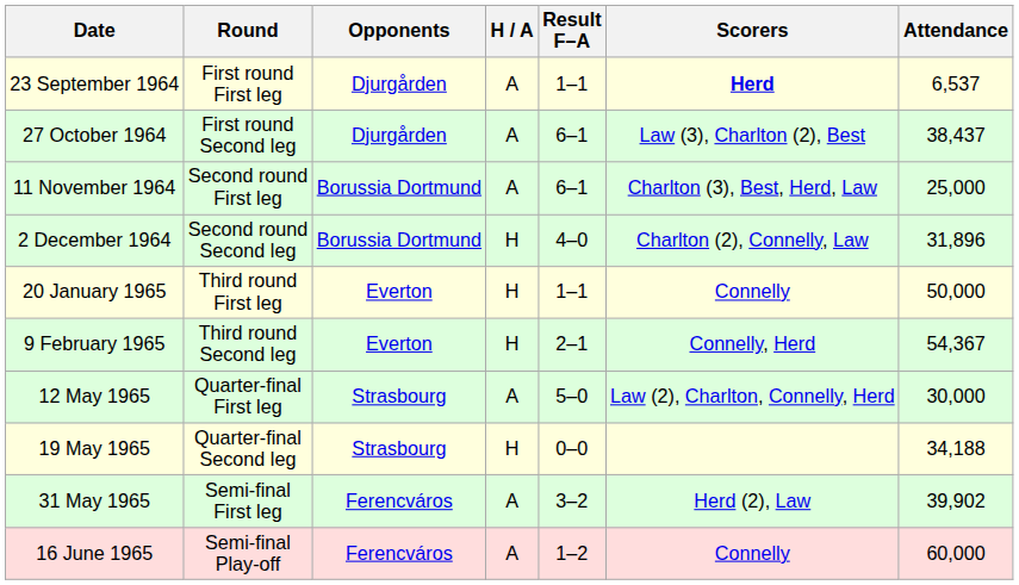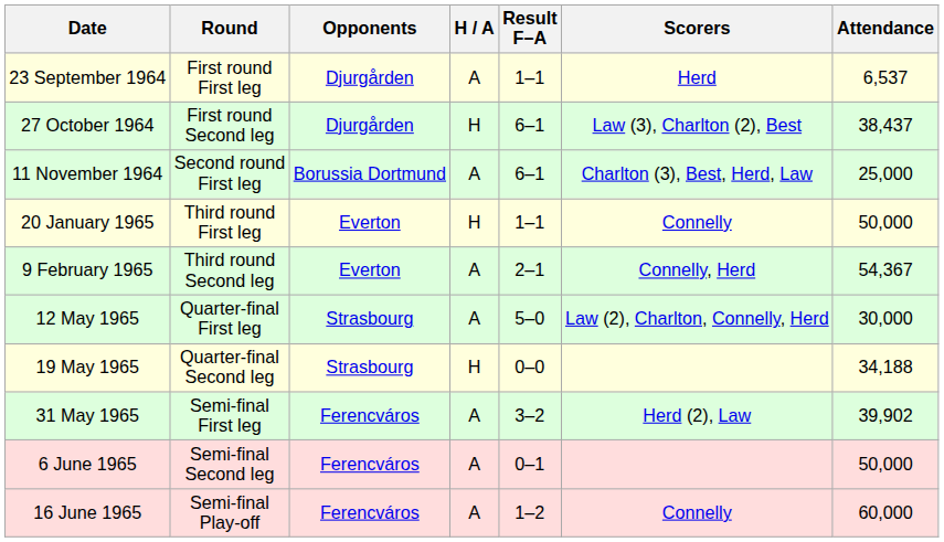 <table class="wikitable" style="text-align:center">
 <tr>
 <th>Date</th>
 <th>Round</th>
 <th>Opponents</th>
 <th>H / A</th>
 <th>Result<br>F–A</th>
 <th>Scorers</th>
 <th>Attendance</th>
 </tr>
 <tr bgcolor="#ffffdd">
 <td>23 September 1964</td>
 <td>First round<br>First leg</td>
 <td><a href='#'>Djurgården</a></td>
 <td>A</td>
 <td>1–1</td>
-<td><strong><a href='#'>Herd</a></strong></td>
+<td><a href='#'>Herd</a></td>
 <td>6,537</td>
 </tr>
 <tr bgcolor="#ddffdd">
 <td>27 October 1964</td>
 <td>First round<br>Second leg</td>
 <td><a href='#'>Djurgården</a></td>
-<td>A</td>
+<td>H</td>
 <td>6–1</td>
 <td><a href='#'>Law</a> (3), <a href='#'>Charlton</a> (2), <a href='#'>Best</a></td>
 <td>38,437</td>
 </tr>
 <tr bgcolor="#ddffdd">
 <td>11 November 1964</td>
 <td>Second round<br>First leg</td>
 <td><a href='#'>Borussia Dortmund</a></td>
 <td>A</td>
 <td>6–1</td>
 <td><a href='#'>Charlton</a> (3), <a href='#'>Best</a>, <a href='#'>Herd</a>, <a href='#'>Law</a></td>
 <td>25,000</td>
-</tr>
-<tr bgcolor="#ddffdd">
-<td>2 December 1964</td>
-<td>Second round<br>Second leg</td>
-<td><a href='#'>Borussia Dortmund</a></td>
-<td>H</td>
-<td>4–0</td>
-<td><a href='#'>Charlton</a> (2), <a href='#'>Connelly</a>, <a href='#'>Law</a></td>
-<td>31,896</td>
 </tr>
 <tr bgcolor="#ffffdd">
 <td>20 January 1965</td>
 <td>Third round<br>First leg</td>
 <td><a href='#'>Everton</a></td>
 <td>H</td>
 <td>1–1</td>
 <td><a href='#'>Connelly</a></td>
 <td>50,000</td>
 </tr>
 <tr bgcolor="#ddffdd">
 <td>9 February 1965</td>
 <td>Third round<br>Second leg</td>
 <td><a href='#'>Everton</a></td>
-<td>H</td>
+<td>A</td>
 <td>2–1</td>
 <td><a href='#'>Connelly</a>, <a href='#'>Herd</a></td>
 <td>54,367</td>
 </tr>
 <tr bgcolor="#ddffdd">
 <td>12 May 1965</td>
 <td>Quarter-final<br>First leg</td>
 <td><a href='#'>Strasbourg</a></td>
 <td>A</td>
 <td>5–0</td>
 <td><a href='#'>Law</a> (2), <a href='#'>Charlton</a>, <a href='#'>Connelly</a>, <a href='#'>Herd</a></td>
 <td>30,000</td>
 </tr>
 <tr bgcolor="#ffffdd">
 <td>19 May 1965</td>
 <td>Quarter-final<br>Second leg</td>
 <td><a href='#'>Strasbourg</a></td>
 <td>H</td>
 <td>0–0</td>
 <td></td>
 <td>34,188</td>
 </tr>
 <tr bgcolor="#ddffdd">
 <td>31 May 1965</td>
 <td>Semi-final<br>First leg</td>
 <td><a href='#'>Ferencváros</a></td>
 <td>A</td>
 <td>3–2</td>
 <td><a href='#'>Herd</a> (2), <a href='#'>Law</a></td>
 <td>39,902</td>
 </tr>
 <tr bgcolor="#ffdddd">
+<td>6 June 1965</td>
+<td>Semi-final<br>Second leg</td>
+<td><a href='#'>Ferencváros</a></td>
+<td>A</td>
+<td>0–1</td>
+<td></td>
+<td>50,000</td>
+</tr>
+<tr bgcolor="#ffdddd">
 <td>16 June 1965</td>
 <td>Semi-final<br>Play-off</td>
 <td><a href='#'>Ferencváros</a></td>
 <td>A</td>
 <td>1–2</td>
 <td><a href='#'>Connelly</a></td>
 <td>60,000</td>
 </tr>
 </table>
